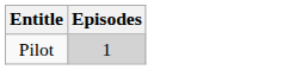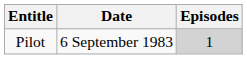 <table class="wikitable" style="text-align:center;">
 <tr>
 <th>Entitle</th>
+<th>Date</th>
 <th>Episodes</th>
 </tr>
 <tr>
 <td>Pilot</td>
+<td>6 September 1983</td>
 <td style="background: lightgrey;">1</td>
 </tr>
 </table>
